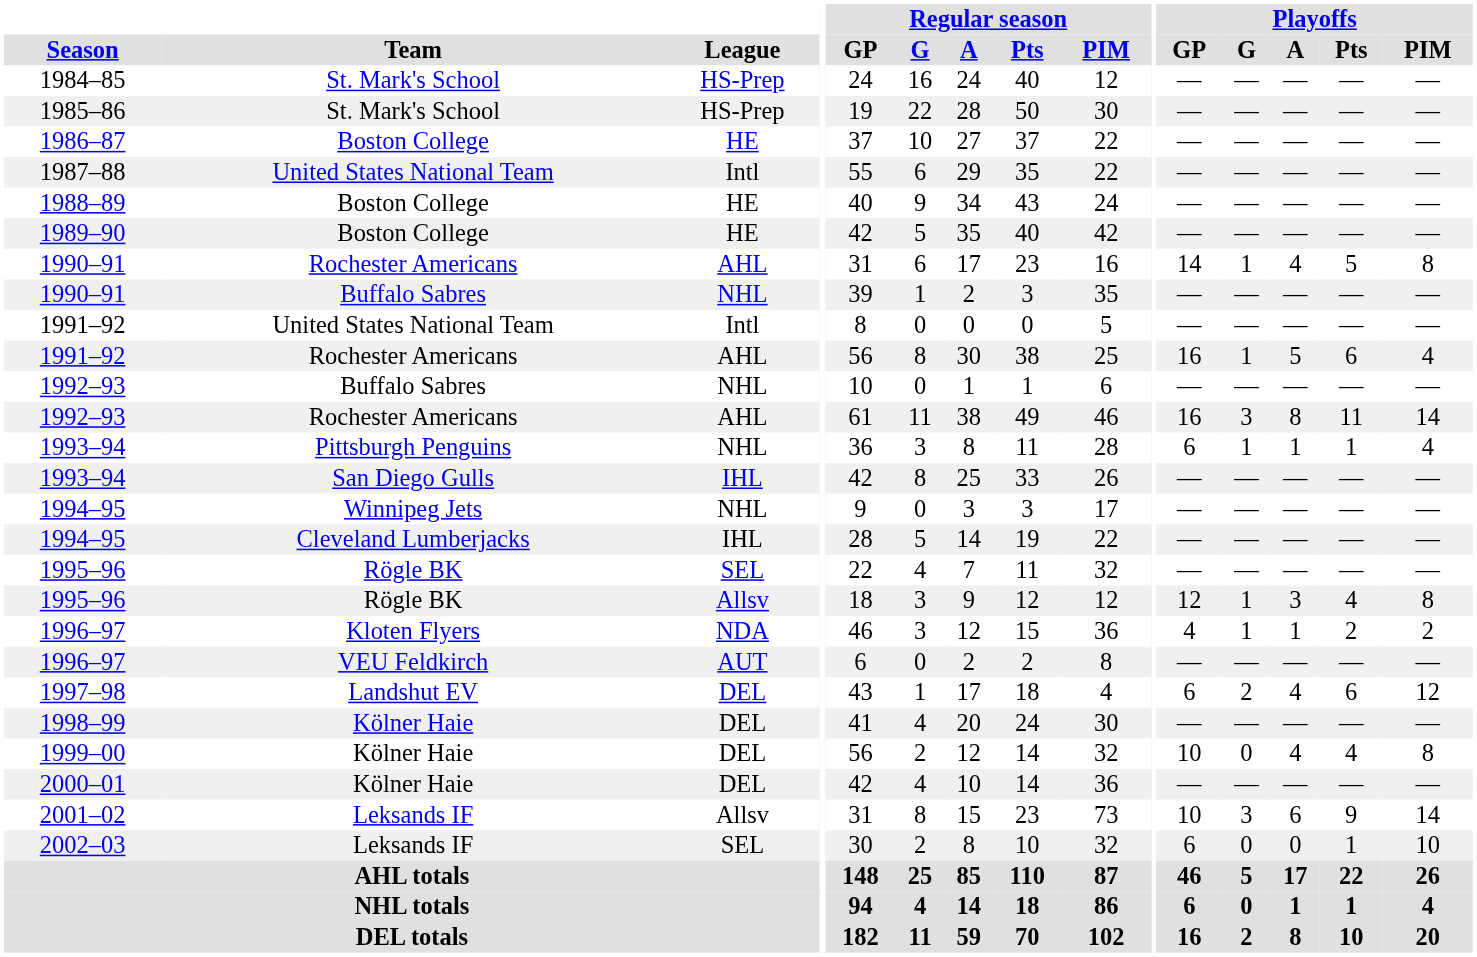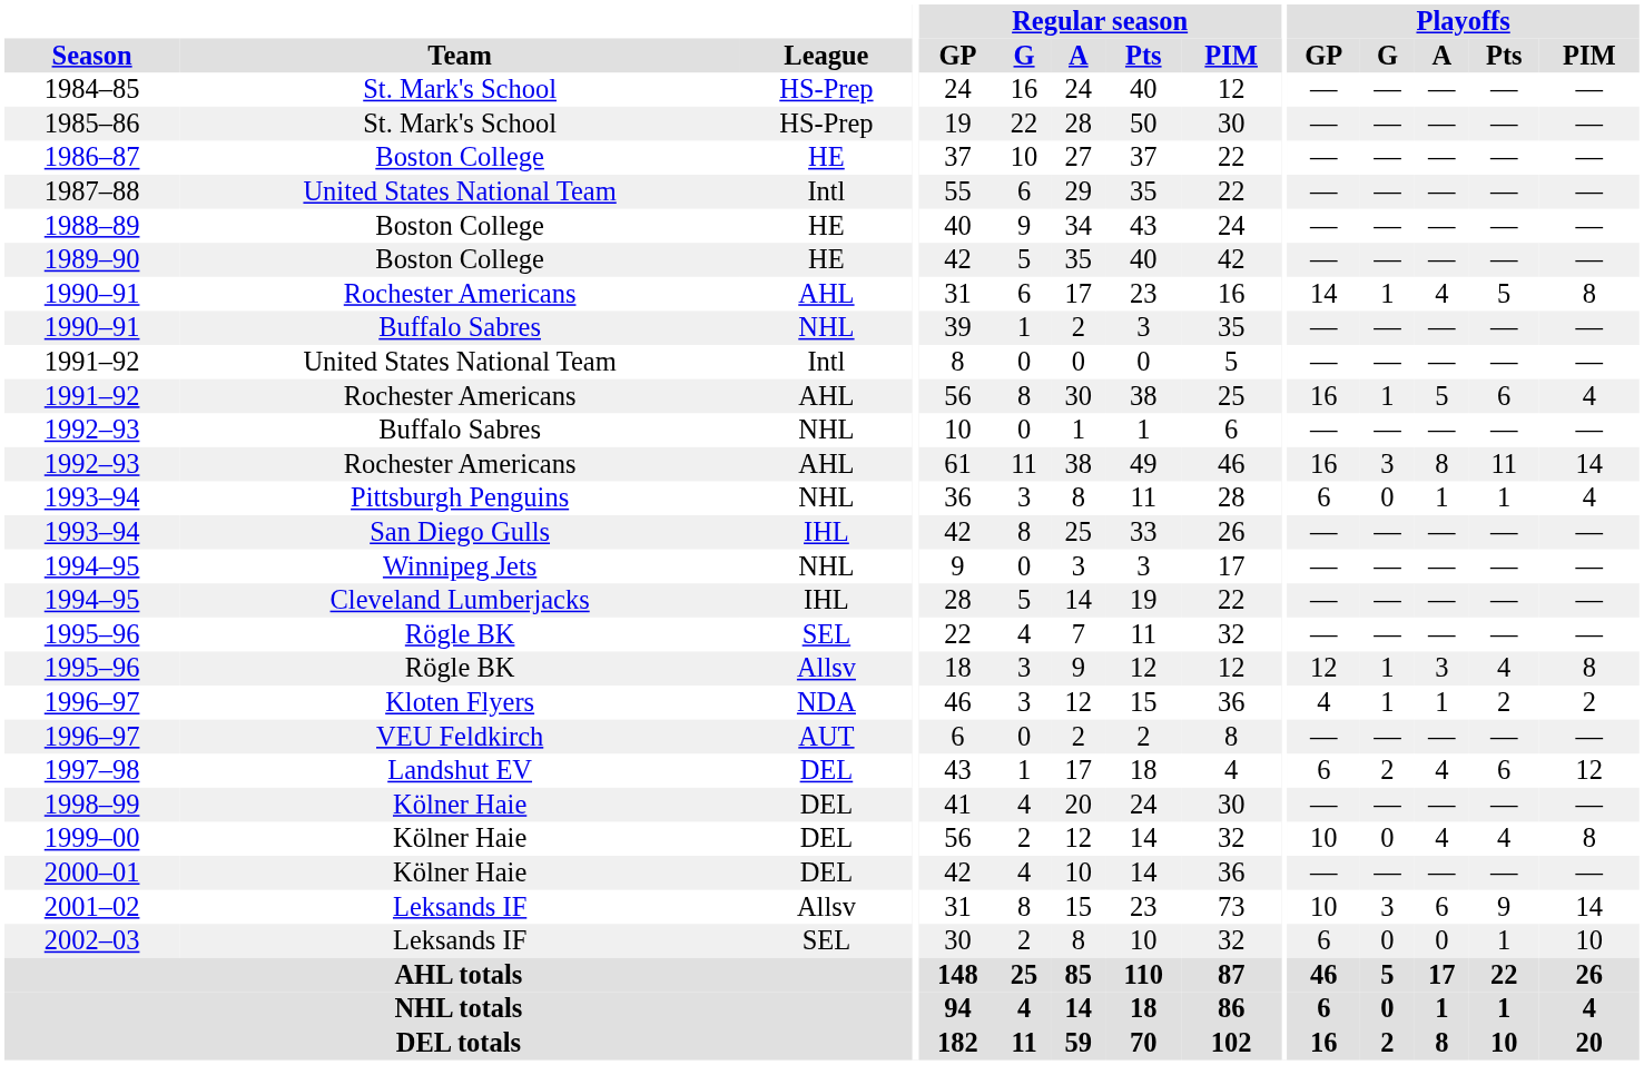 <table border="0" cellpadding="1" cellspacing="0" style="text-align:center; width:60em">
 <tr bgcolor="#e0e0e0">
 <th colspan="3" bgcolor="#ffffff"></th>
 <th rowspan="100" bgcolor="#ffffff"></th>
 <th colspan="5"><a href='#'>Regular season</a></th>
 <th rowspan="100" bgcolor="#ffffff"></th>
 <th colspan="5"><a href='#'>Playoffs</a></th>
 </tr>
 <tr bgcolor="#e0e0e0">
 <th><a href='#'>Season</a></th>
 <th>Team</th>
 <th>League</th>
 <th>GP</th>
 <th><a href='#'>G</a></th>
 <th><a href='#'>A</a></th>
 <th><a href='#'>Pts</a></th>
 <th><a href='#'>PIM</a></th>
 <th>GP</th>
 <th>G</th>
 <th>A</th>
 <th>Pts</th>
 <th>PIM</th>
 </tr>
 <tr>
 <td>1984–85</td>
 <td><a href='#'>St. Mark's School</a></td>
 <td><a href='#'>HS-Prep</a></td>
 <td>24</td>
 <td>16</td>
 <td>24</td>
 <td>40</td>
 <td>12</td>
 <td>—</td>
 <td>—</td>
 <td>—</td>
 <td>—</td>
 <td>—</td>
 </tr>
 <tr bgcolor="#f0f0f0">
 <td>1985–86</td>
 <td>St. Mark's School</td>
 <td>HS-Prep</td>
 <td>19</td>
 <td>22</td>
 <td>28</td>
 <td>50</td>
 <td>30</td>
 <td>—</td>
 <td>—</td>
 <td>—</td>
 <td>—</td>
 <td>—</td>
 </tr>
 <tr>
 <td><a href='#'>1986–87</a></td>
 <td><a href='#'>Boston College</a></td>
 <td><a href='#'>HE</a></td>
 <td>37</td>
 <td>10</td>
 <td>27</td>
 <td>37</td>
 <td>22</td>
 <td>—</td>
 <td>—</td>
 <td>—</td>
 <td>—</td>
 <td>—</td>
 </tr>
 <tr bgcolor="#f0f0f0">
 <td>1987–88</td>
 <td><a href='#'>United States National Team</a></td>
 <td>Intl</td>
 <td>55</td>
 <td>6</td>
 <td>29</td>
 <td>35</td>
 <td>22</td>
 <td>—</td>
 <td>—</td>
 <td>—</td>
 <td>—</td>
 <td>—</td>
 </tr>
 <tr>
 <td><a href='#'>1988–89</a></td>
 <td>Boston College</td>
 <td>HE</td>
 <td>40</td>
 <td>9</td>
 <td>34</td>
 <td>43</td>
 <td>24</td>
 <td>—</td>
 <td>—</td>
 <td>—</td>
 <td>—</td>
 <td>—</td>
 </tr>
 <tr bgcolor="#f0f0f0">
 <td><a href='#'>1989–90</a></td>
 <td>Boston College</td>
 <td>HE</td>
 <td>42</td>
 <td>5</td>
 <td>35</td>
 <td>40</td>
 <td>42</td>
 <td>—</td>
 <td>—</td>
 <td>—</td>
 <td>—</td>
 <td>—</td>
 </tr>
 <tr>
 <td><a href='#'>1990–91</a></td>
 <td><a href='#'>Rochester Americans</a></td>
 <td><a href='#'>AHL</a></td>
 <td>31</td>
 <td>6</td>
 <td>17</td>
 <td>23</td>
 <td>16</td>
 <td>14</td>
 <td>1</td>
 <td>4</td>
 <td>5</td>
 <td>8</td>
 </tr>
 <tr bgcolor="#f0f0f0">
 <td><a href='#'>1990–91</a></td>
 <td><a href='#'>Buffalo Sabres</a></td>
 <td><a href='#'>NHL</a></td>
 <td>39</td>
 <td>1</td>
 <td>2</td>
 <td>3</td>
 <td>35</td>
 <td>—</td>
 <td>—</td>
 <td>—</td>
 <td>—</td>
 <td>—</td>
 </tr>
 <tr>
 <td>1991–92</td>
 <td>United States National Team</td>
 <td>Intl</td>
 <td>8</td>
 <td>0</td>
 <td>0</td>
 <td>0</td>
 <td>5</td>
 <td>—</td>
 <td>—</td>
 <td>—</td>
 <td>—</td>
 <td>—</td>
 </tr>
 <tr bgcolor="#f0f0f0">
 <td><a href='#'>1991–92</a></td>
 <td>Rochester Americans</td>
 <td>AHL</td>
 <td>56</td>
 <td>8</td>
 <td>30</td>
 <td>38</td>
 <td>25</td>
 <td>16</td>
 <td>1</td>
 <td>5</td>
 <td>6</td>
 <td>4</td>
 </tr>
 <tr>
 <td><a href='#'>1992–93</a></td>
 <td>Buffalo Sabres</td>
 <td>NHL</td>
 <td>10</td>
 <td>0</td>
 <td>1</td>
 <td>1</td>
 <td>6</td>
 <td>—</td>
 <td>—</td>
 <td>—</td>
 <td>—</td>
 <td>—</td>
 </tr>
 <tr bgcolor="#f0f0f0">
 <td><a href='#'>1992–93</a></td>
 <td>Rochester Americans</td>
 <td>AHL</td>
 <td>61</td>
 <td>11</td>
 <td>38</td>
 <td>49</td>
 <td>46</td>
 <td>16</td>
 <td>3</td>
 <td>8</td>
 <td>11</td>
 <td>14</td>
 </tr>
 <tr>
 <td><a href='#'>1993–94</a></td>
 <td><a href='#'>Pittsburgh Penguins</a></td>
 <td>NHL</td>
 <td>36</td>
 <td>3</td>
 <td>8</td>
 <td>11</td>
 <td>28</td>
 <td>6</td>
-<td>1</td>
+<td>0</td>
 <td>1</td>
 <td>1</td>
 <td>4</td>
 </tr>
 <tr bgcolor="#f0f0f0">
 <td><a href='#'>1993–94</a></td>
 <td><a href='#'>San Diego Gulls</a></td>
 <td><a href='#'>IHL</a></td>
 <td>42</td>
 <td>8</td>
 <td>25</td>
 <td>33</td>
 <td>26</td>
 <td>—</td>
 <td>—</td>
 <td>—</td>
 <td>—</td>
 <td>—</td>
 </tr>
 <tr>
 <td><a href='#'>1994–95</a></td>
 <td><a href='#'>Winnipeg Jets</a></td>
 <td>NHL</td>
 <td>9</td>
 <td>0</td>
 <td>3</td>
 <td>3</td>
 <td>17</td>
 <td>—</td>
 <td>—</td>
 <td>—</td>
 <td>—</td>
 <td>—</td>
 </tr>
 <tr bgcolor="#f0f0f0">
 <td><a href='#'>1994–95</a></td>
 <td><a href='#'>Cleveland Lumberjacks</a></td>
 <td>IHL</td>
 <td>28</td>
 <td>5</td>
 <td>14</td>
 <td>19</td>
 <td>22</td>
 <td>—</td>
 <td>—</td>
 <td>—</td>
 <td>—</td>
 <td>—</td>
 </tr>
 <tr>
 <td><a href='#'>1995–96</a></td>
 <td><a href='#'>Rögle BK</a></td>
 <td><a href='#'>SEL</a></td>
 <td>22</td>
 <td>4</td>
 <td>7</td>
 <td>11</td>
 <td>32</td>
 <td>—</td>
 <td>—</td>
 <td>—</td>
 <td>—</td>
 <td>—</td>
 </tr>
 <tr bgcolor="#f0f0f0">
 <td><a href='#'>1995–96</a></td>
 <td>Rögle BK</td>
 <td><a href='#'>Allsv</a></td>
 <td>18</td>
 <td>3</td>
 <td>9</td>
 <td>12</td>
 <td>12</td>
 <td>12</td>
 <td>1</td>
 <td>3</td>
 <td>4</td>
 <td>8</td>
 </tr>
 <tr>
 <td><a href='#'>1996–97</a></td>
 <td><a href='#'>Kloten Flyers</a></td>
 <td><a href='#'>NDA</a></td>
 <td>46</td>
 <td>3</td>
 <td>12</td>
 <td>15</td>
 <td>36</td>
 <td>4</td>
 <td>1</td>
 <td>1</td>
 <td>2</td>
 <td>2</td>
 </tr>
 <tr bgcolor="#f0f0f0">
 <td><a href='#'>1996–97</a></td>
 <td><a href='#'>VEU Feldkirch</a></td>
 <td><a href='#'>AUT</a></td>
 <td>6</td>
 <td>0</td>
 <td>2</td>
 <td>2</td>
 <td>8</td>
 <td>—</td>
 <td>—</td>
 <td>—</td>
 <td>—</td>
 <td>—</td>
 </tr>
 <tr>
 <td><a href='#'>1997–98</a></td>
 <td><a href='#'>Landshut EV</a></td>
 <td><a href='#'>DEL</a></td>
 <td>43</td>
 <td>1</td>
 <td>17</td>
 <td>18</td>
 <td>4</td>
 <td>6</td>
 <td>2</td>
 <td>4</td>
 <td>6</td>
 <td>12</td>
 </tr>
 <tr bgcolor="#f0f0f0">
 <td><a href='#'>1998–99</a></td>
 <td><a href='#'>Kölner Haie</a></td>
 <td>DEL</td>
 <td>41</td>
 <td>4</td>
 <td>20</td>
 <td>24</td>
 <td>30</td>
 <td>—</td>
 <td>—</td>
 <td>—</td>
 <td>—</td>
 <td>—</td>
 </tr>
 <tr>
 <td><a href='#'>1999–00</a></td>
 <td>Kölner Haie</td>
 <td>DEL</td>
 <td>56</td>
 <td>2</td>
 <td>12</td>
 <td>14</td>
 <td>32</td>
 <td>10</td>
 <td>0</td>
 <td>4</td>
 <td>4</td>
 <td>8</td>
 </tr>
 <tr bgcolor="#f0f0f0">
 <td><a href='#'>2000–01</a></td>
 <td>Kölner Haie</td>
 <td>DEL</td>
 <td>42</td>
 <td>4</td>
 <td>10</td>
 <td>14</td>
 <td>36</td>
 <td>—</td>
 <td>—</td>
 <td>—</td>
 <td>—</td>
 <td>—</td>
 </tr>
 <tr>
 <td><a href='#'>2001–02</a></td>
 <td><a href='#'>Leksands IF</a></td>
 <td>Allsv</td>
 <td>31</td>
 <td>8</td>
 <td>15</td>
 <td>23</td>
 <td>73</td>
 <td>10</td>
 <td>3</td>
 <td>6</td>
 <td>9</td>
 <td>14</td>
 </tr>
 <tr bgcolor="#f0f0f0">
 <td><a href='#'>2002–03</a></td>
 <td>Leksands IF</td>
 <td>SEL</td>
 <td>30</td>
 <td>2</td>
 <td>8</td>
 <td>10</td>
 <td>32</td>
 <td>6</td>
 <td>0</td>
 <td>0</td>
 <td>1</td>
 <td>10</td>
 </tr>
 <tr bgcolor="#e0e0e0">
 <th colspan="3">AHL totals</th>
 <th>148</th>
 <th>25</th>
 <th>85</th>
 <th>110</th>
 <th>87</th>
 <th>46</th>
 <th>5</th>
 <th>17</th>
 <th>22</th>
 <th>26</th>
 </tr>
 <tr bgcolor="#e0e0e0">
 <th colspan="3">NHL totals</th>
 <th>94</th>
 <th>4</th>
 <th>14</th>
 <th>18</th>
 <th>86</th>
 <th>6</th>
 <th>0</th>
 <th>1</th>
 <th>1</th>
 <th>4</th>
 </tr>
 <tr bgcolor="#e0e0e0">
 <th colspan="3">DEL totals</th>
 <th>182</th>
 <th>11</th>
 <th>59</th>
 <th>70</th>
 <th>102</th>
 <th>16</th>
 <th>2</th>
 <th>8</th>
 <th>10</th>
 <th>20</th>
 </tr>
 </table>
